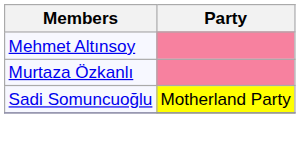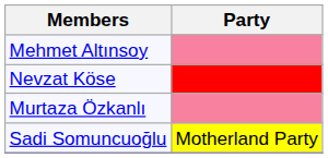 <table class=wikitable style="border:1px solid #8888aa; background-color:#f7f8ff; padding:0px; font-size:90%;">
 <tr>
 <th>Members</th>
 <th>Party</th>
 </tr>
 <tr>
 <td><a href='#'>Mehmet Altınsoy</a></td>
 <td style="background: #F7819F"></td>
+</tr>
+<tr>
+<td><a href='#'>Nevzat Köse</a></td>
+<td style="background: #ff0000"></td>
 </tr>
 <tr>
 <td><a href='#'>Murtaza Özkanlı</a></td>
 <td style="background: #F7819F"></td>
 </tr>
 <tr>
 <td><a href='#'>Sadi Somuncuoğlu</a></td>
 <td style="background: #ffff00">Motherland Party</td>
 </tr>
 <tr>
 </tr>
 </table>
